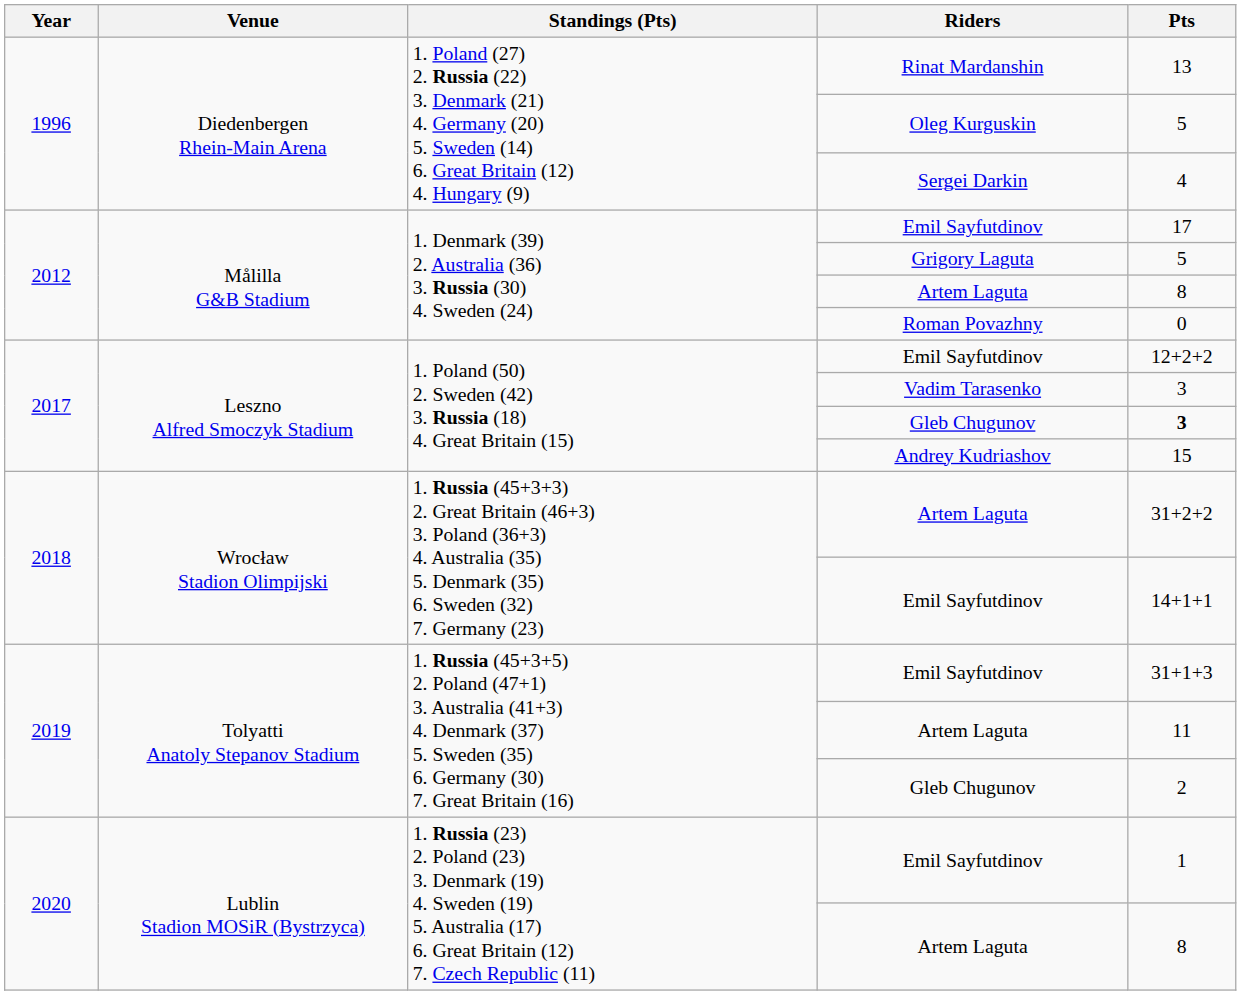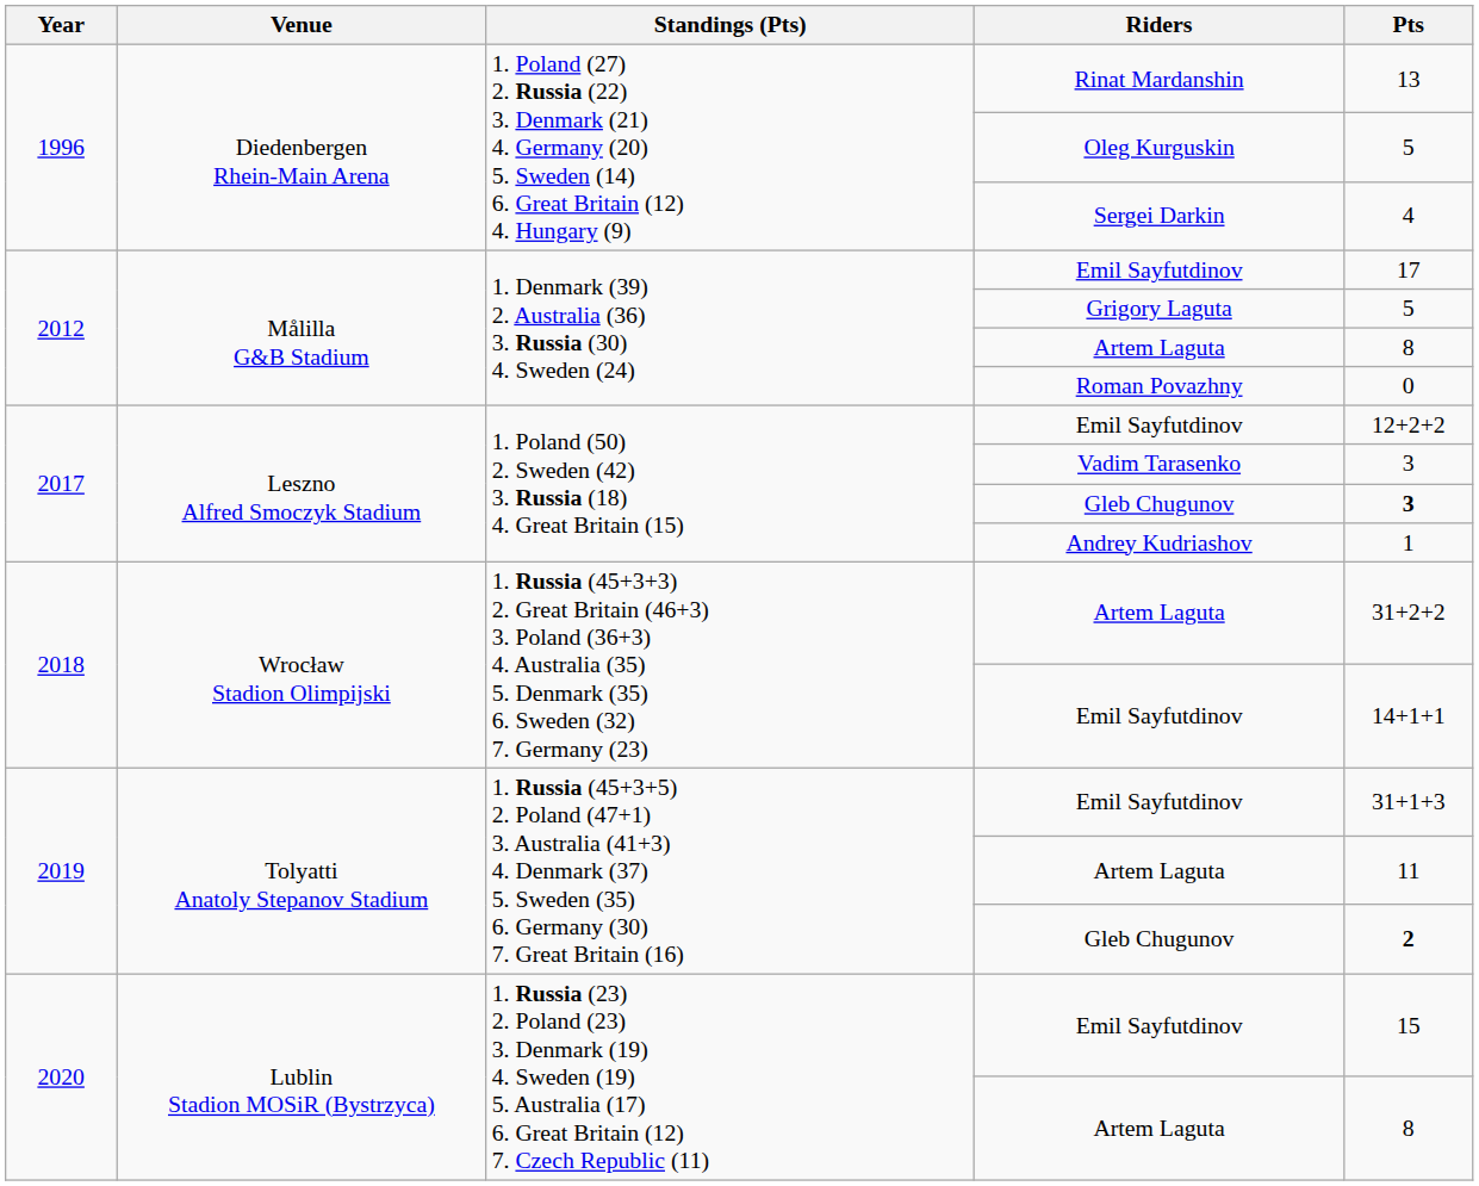 <table class="wikitable"   style="font-size: 95%; width: 75%; text-align: center;">
 <tr>
 <th width=40>Year</th>
 <th width=150>Venue</th>
 <th width=200>Standings (Pts)</th>
 <th width=150>Riders</th>
 <th width=40>Pts</th>
 </tr>
 <tr>
 <td rowspan="3"><a href='#'>1996</a></td>
 <td rowspan="3"><br>Diedenbergen<br><a href='#'>Rhein-Main Arena</a></td>
 <td rowspan="3" style="text-align: left;">1.  <a href='#'>Poland</a> (27)<br>2.  <strong>Russia</strong> (22)<br>3.  <a href='#'>Denmark</a> (21)<br>4.  <a href='#'>Germany</a> (20)<br>5.  <a href='#'>Sweden</a> (14)<br>6.  <a href='#'>Great Britain</a> (12)<br>4.  <a href='#'>Hungary</a> (9)</td>
 <td><a href='#'>Rinat Mardanshin</a></td>
 <td>13</td>
 </tr>
 <tr>
 <td><a href='#'>Oleg Kurguskin</a></td>
 <td>5</td>
 </tr>
 <tr>
 <td><a href='#'>Sergei Darkin</a></td>
 <td>4</td>
 </tr>
 <tr>
 <td rowspan="4"><a href='#'>2012</a></td>
 <td rowspan="4"><br>Målilla<br><a href='#'>G&B Stadium</a></td>
 <td rowspan="4" style="text-align: left;">1.  Denmark (39)<br>2.  <a href='#'>Australia</a> (36)<br>3.  <strong>Russia</strong> (30)<br>4.  Sweden (24)</td>
 <td><a href='#'>Emil Sayfutdinov</a></td>
 <td>17</td>
 </tr>
 <tr>
 <td><a href='#'>Grigory Laguta</a></td>
 <td>5</td>
 </tr>
 <tr>
 <td><a href='#'>Artem Laguta</a></td>
 <td>8</td>
 </tr>
 <tr>
 <td><a href='#'>Roman Povazhny</a></td>
 <td>0</td>
 </tr>
 <tr>
 <td rowspan="4"><a href='#'>2017</a></td>
 <td rowspan="4"><br>Leszno<br><a href='#'>Alfred Smoczyk Stadium</a></td>
 <td rowspan="4" style="text-align: left;">1.  Poland (50)<br>2.  Sweden (42)<br>3.  <strong>Russia</strong> (18)<br>4.  Great Britain (15)</td>
 <td>Emil Sayfutdinov</td>
 <td>12+2+2</td>
 </tr>
 <tr>
 <td><a href='#'>Vadim Tarasenko</a></td>
 <td>3</td>
 </tr>
 <tr>
 <td><a href='#'>Gleb Chugunov</a></td>
 <td><strong>3</strong></td>
 </tr>
 <tr>
 <td><a href='#'>Andrey Kudriashov</a></td>
-<td>15</td>
+<td>1</td>
 </tr>
 <tr>
 <td rowspan="2"><a href='#'>2018</a></td>
 <td rowspan="2"><br>Wrocław<br><a href='#'>Stadion Olimpijski</a></td>
 <td rowspan="2" style="text-align: left;">1.  <strong>Russia</strong> (45+3+3)<br>2.  Great Britain (46+3)<br>3.  Poland (36+3)<br>4.  Australia (35)<br>5.  Denmark (35)<br>6. Sweden (32)<br>7.  Germany (23)</td>
 <td><a href='#'>Artem Laguta</a></td>
 <td>31+2+2</td>
 </tr>
 <tr>
 <td>Emil Sayfutdinov</td>
 <td>14+1+1</td>
 </tr>
 <tr>
 <td rowspan="3"><a href='#'>2019</a></td>
 <td rowspan="3"><br>Tolyatti<br><a href='#'>Anatoly Stepanov Stadium</a></td>
 <td rowspan="3" style="text-align: left;">1.  <strong>Russia</strong> (45+3+5)<br>2.  Poland (47+1)<br>3.  Australia (41+3)<br>4.  Denmark (37)<br>5.  Sweden (35)<br>6.  Germany (30)<br>7.  Great Britain (16)</td>
 <td>Emil Sayfutdinov</td>
 <td>31+1+3</td>
 </tr>
 <tr>
 <td>Artem Laguta</td>
 <td>11</td>
 </tr>
 <tr>
 <td>Gleb Chugunov</td>
-<td>2</td>
+<td><strong>2</strong></td>
 </tr>
 <tr>
 <td rowspan="2"><a href='#'>2020</a></td>
 <td rowspan="2"><br>Lublin<br><a href='#'>Stadion MOSiR (Bystrzyca)</a></td>
 <td rowspan="2" style="text-align: left;">1.  <strong>Russia</strong> (23)<br>2.  Poland (23)<br>3.  Denmark (19)<br>4.  Sweden (19)<br>5.  Australia (17)<br>6.  Great Britain (12)<br>7.  <a href='#'>Czech Republic</a> (11)</td>
 <td>Emil Sayfutdinov</td>
-<td>1</td>
+<td>15</td>
 </tr>
 <tr>
 <td>Artem Laguta</td>
 <td>8</td>
 </tr>
 </table>
